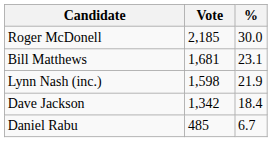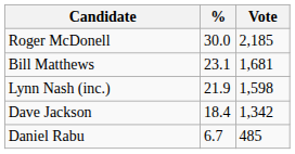 <table class="wikitable">
 <tr>
 <th bgcolor="#DDDDFF" width="200px">Candidate</th>
+<th bgcolor="#DDDDFF" width="30px">%</th>
 <th bgcolor="#DDDDFF" width="50px">Vote</th>
-<th bgcolor="#DDDDFF" width="30px">%</th>
 </tr>
 <tr>
 <td>Roger McDonell</td>
+<td>30.0</td>
 <td>2,185</td>
-<td>30.0</td>
 </tr>
 <tr>
 <td>Bill Matthews</td>
+<td>23.1</td>
 <td>1,681</td>
-<td>23.1</td>
 </tr>
 <tr>
 <td>Lynn Nash (inc.)</td>
+<td>21.9</td>
 <td>1,598</td>
-<td>21.9</td>
 </tr>
 <tr>
 <td>Dave Jackson</td>
+<td>18.4</td>
 <td>1,342</td>
-<td>18.4</td>
 </tr>
 <tr>
 <td>Daniel Rabu</td>
+<td>6.7</td>
 <td>485</td>
-<td>6.7</td>
 </tr>
 </table>
